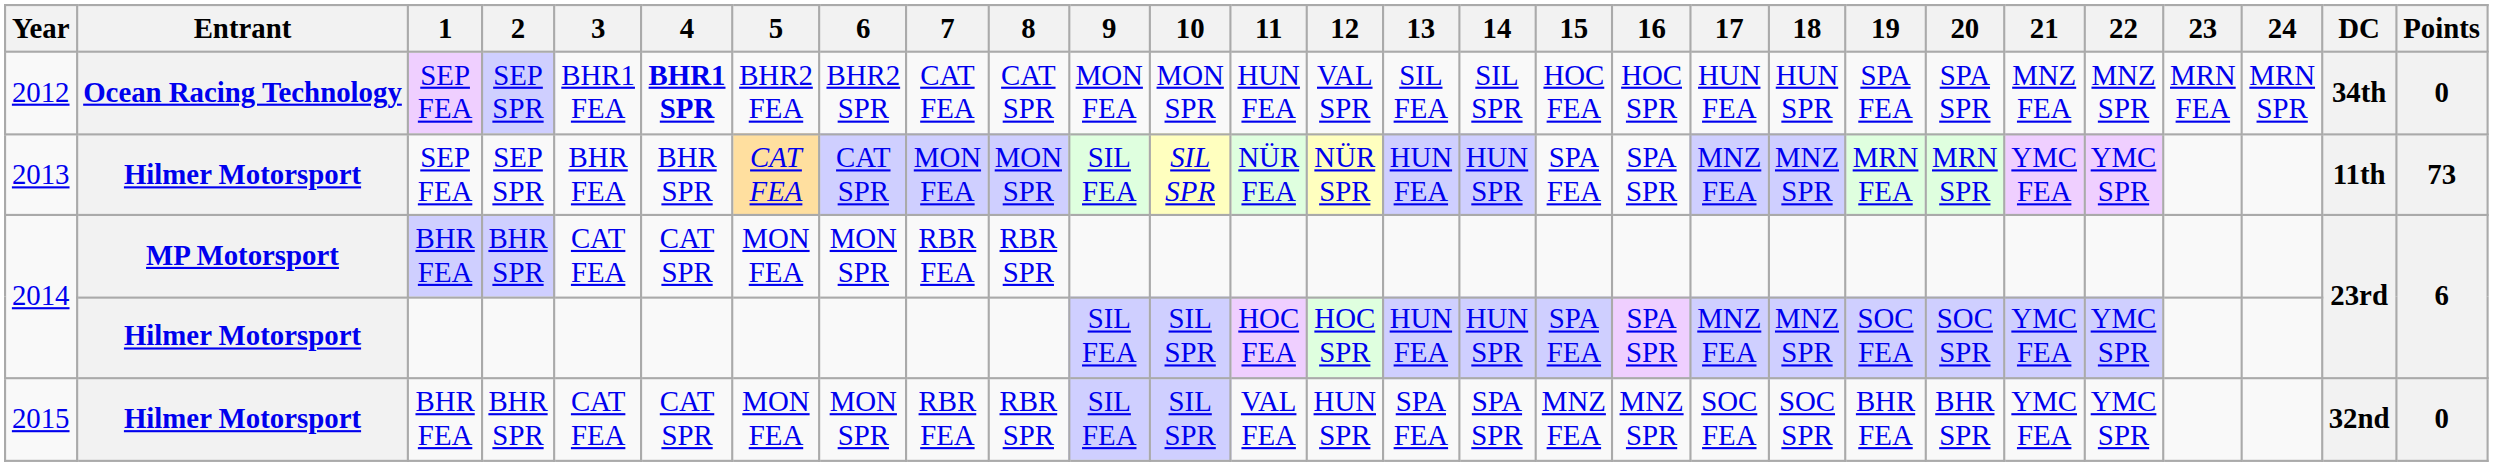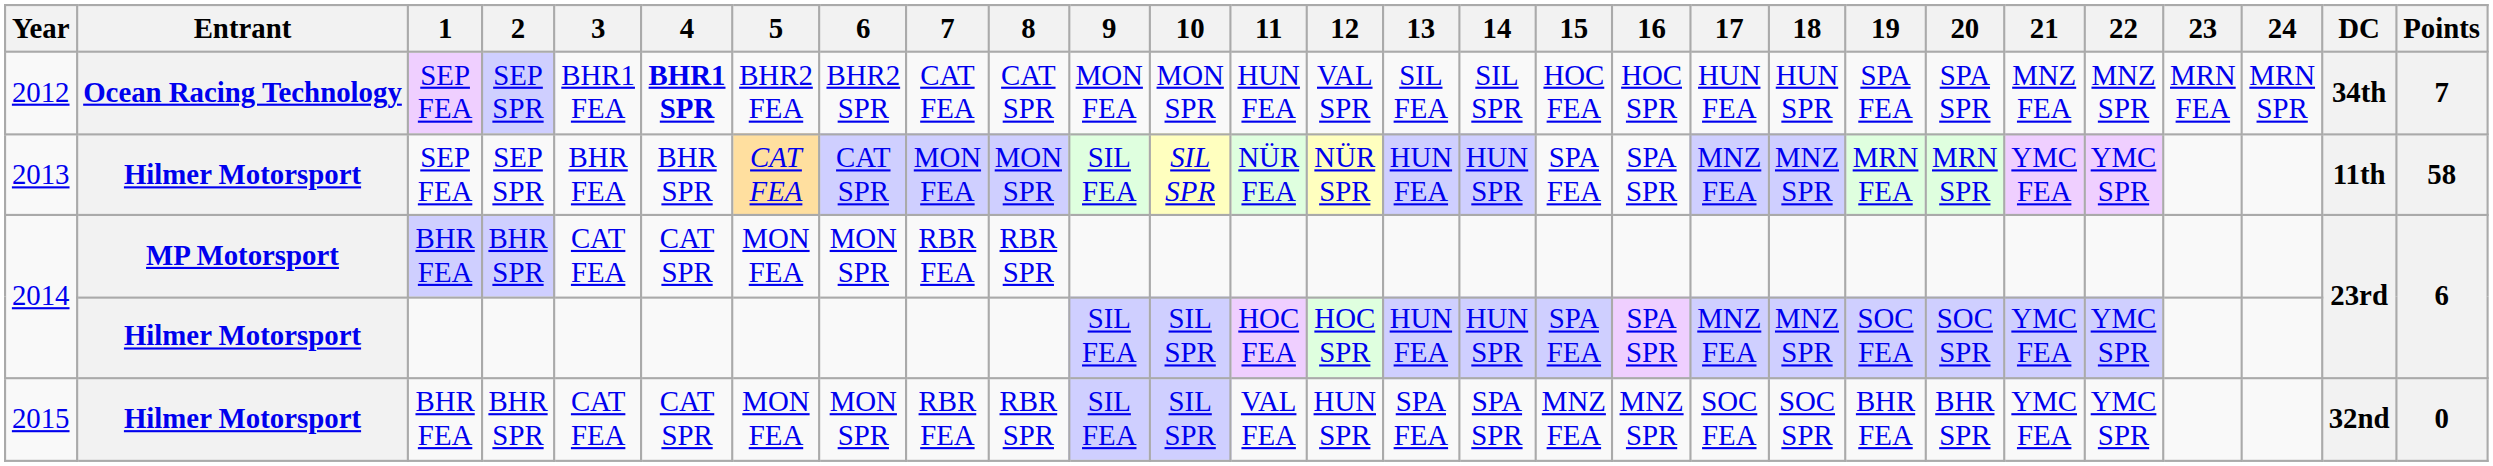 <table class="wikitable" style="text-align:center; font-size:85%">
 <tr>
 <th>Year</th>
 <th>Entrant</th>
 <th>1</th>
 <th>2</th>
 <th>3</th>
 <th>4</th>
 <th>5</th>
 <th>6</th>
 <th>7</th>
 <th>8</th>
 <th>9</th>
 <th>10</th>
 <th>11</th>
 <th>12</th>
 <th>13</th>
 <th>14</th>
 <th>15</th>
 <th>16</th>
 <th>17</th>
 <th>18</th>
 <th>19</th>
 <th>20</th>
 <th>21</th>
 <th>22</th>
 <th>23</th>
 <th>24</th>
 <th>DC</th>
 <th>Points</th>
 </tr>
 <tr>
 <td><a href='#'>2012</a></td>
 <th nowrap><a href='#'>Ocean Racing Technology</a></th>
 <td style="background:#efcfff;"><a href='#'>SEP<br>FEA</a><br></td>
 <td style="background:#cfcfff;"><a href='#'>SEP<br>SPR</a><br></td>
 <td><a href='#'>BHR1<br>FEA</a></td>
 <td><strong><a href='#'>BHR1<br>SPR</a></strong></td>
 <td><a href='#'>BHR2<br>FEA</a></td>
 <td><a href='#'>BHR2<br>SPR</a></td>
 <td><a href='#'>CAT<br>FEA</a></td>
 <td><a href='#'>CAT<br>SPR</a></td>
 <td><a href='#'>MON<br>FEA</a></td>
 <td><a href='#'>MON<br>SPR</a></td>
 <td><a href='#'>HUN<br>FEA</a></td>
 <td><a href='#'>VAL<br>SPR</a></td>
 <td><a href='#'>SIL<br>FEA</a></td>
 <td><a href='#'>SIL<br>SPR</a></td>
 <td><a href='#'>HOC<br>FEA</a></td>
 <td><a href='#'>HOC<br>SPR</a></td>
 <td><a href='#'>HUN<br>FEA</a></td>
 <td><a href='#'>HUN<br>SPR</a></td>
 <td><a href='#'>SPA<br>FEA</a></td>
 <td><a href='#'>SPA<br>SPR</a></td>
 <td><a href='#'>MNZ<br>FEA</a></td>
 <td><a href='#'>MNZ<br>SPR</a></td>
 <td><a href='#'>MRN<br>FEA</a></td>
 <td><a href='#'>MRN<br>SPR</a></td>
 <th>34th</th>
-<th>0</th>
+<th>7</th>
 </tr>
 <tr>
 <td><a href='#'>2013</a></td>
 <th nowrap><a href='#'>Hilmer Motorsport</a></th>
 <td><a href='#'>SEP<br>FEA</a></td>
 <td><a href='#'>SEP<br>SPR</a></td>
 <td><a href='#'>BHR<br>FEA</a></td>
 <td><a href='#'>BHR<br>SPR</a></td>
 <td style="background:#FFDF9F;"><em><a href='#'>CAT<br>FEA</a></em><br></td>
 <td style="background:#CFCFFF;"><a href='#'>CAT<br>SPR</a><br></td>
 <td style="background:#CFCFFF;"><a href='#'>MON<br>FEA</a><br></td>
 <td style="background:#CFCFFF;"><a href='#'>MON<br>SPR</a><br></td>
 <td style="background:#DFFFDF;"><a href='#'>SIL<br>FEA</a><br></td>
 <td style="background:#FFFFBF;"><em><a href='#'>SIL<br>SPR</a></em><br></td>
 <td style="background:#DFFFDF;"><a href='#'>NÜR<br>FEA</a><br></td>
 <td style="background:#FFFFBF;"><a href='#'>NÜR<br>SPR</a><br></td>
 <td style="background:#CFCFFF;"><a href='#'>HUN<br>FEA</a><br></td>
 <td style="background:#CFCFFF;"><a href='#'>HUN<br>SPR</a><br></td>
 <td><a href='#'>SPA<br>FEA</a></td>
 <td><a href='#'>SPA<br>SPR</a></td>
 <td style="background:#CFCFFF;"><a href='#'>MNZ<br>FEA</a><br></td>
 <td style="background:#CFCFFF;"><a href='#'>MNZ<br>SPR</a><br></td>
 <td style="background:#DFFFDF;"><a href='#'>MRN<br>FEA</a><br></td>
 <td style="background:#DFFFDF;"><a href='#'>MRN<br>SPR</a><br></td>
 <td style="background:#efcfff;"><a href='#'>YMC<br>FEA</a><br></td>
 <td style="background:#efcfff;"><a href='#'>YMC<br>SPR</a><br></td>
 <td></td>
 <td></td>
 <th>11th</th>
-<th>73</th>
+<th>58</th>
 </tr>
 <tr>
 <td rowspan=2><a href='#'>2014</a></td>
 <th nowrap><a href='#'>MP Motorsport</a></th>
 <td style="background:#CFCFFF;"><a href='#'>BHR<br>FEA</a><br></td>
 <td style="background:#CFCFFF;"><a href='#'>BHR<br>SPR</a><br></td>
 <td><a href='#'>CAT<br>FEA</a></td>
 <td><a href='#'>CAT<br>SPR</a></td>
 <td><a href='#'>MON<br>FEA</a></td>
 <td><a href='#'>MON<br>SPR</a></td>
 <td><a href='#'>RBR<br>FEA</a></td>
 <td><a href='#'>RBR<br>SPR</a></td>
 <td></td>
 <td></td>
 <td></td>
 <td></td>
 <td></td>
 <td></td>
 <td></td>
 <td></td>
 <td></td>
 <td></td>
 <td></td>
 <td></td>
 <td></td>
 <td></td>
 <td></td>
 <td></td>
 <th rowspan=2>23rd</th>
 <th rowspan=2>6</th>
 </tr>
 <tr>
 <th nowrap><a href='#'>Hilmer Motorsport</a></th>
 <td></td>
 <td></td>
 <td></td>
 <td></td>
 <td></td>
 <td></td>
 <td></td>
 <td></td>
 <td style="background:#CFCFFF;"><a href='#'>SIL<br>FEA</a><br></td>
 <td style="background:#CFCFFF;"><a href='#'>SIL<br>SPR</a><br></td>
 <td style="background:#EFCFFF;"><a href='#'>HOC<br>FEA</a><br></td>
 <td style="background:#DFFFDF;"><a href='#'>HOC<br>SPR</a><br></td>
 <td style="background:#CFCFFF;"><a href='#'>HUN<br>FEA</a><br></td>
 <td style="background:#CFCFFF;"><a href='#'>HUN<br>SPR</a><br></td>
 <td style="background:#CFCFFF;"><a href='#'>SPA<br>FEA</a><br></td>
 <td style="background:#EFCFFF;"><a href='#'>SPA<br>SPR</a><br></td>
 <td style="background:#CFCFFF;"><a href='#'>MNZ<br>FEA</a><br></td>
 <td style="background:#CFCFFF;"><a href='#'>MNZ<br>SPR</a><br></td>
 <td style="background:#CFCFFF;"><a href='#'>SOC<br>FEA</a><br></td>
 <td style="background:#CFCFFF;"><a href='#'>SOC<br>SPR</a><br></td>
 <td style="background:#CFCFFF;"><a href='#'>YMC<br>FEA</a><br></td>
 <td style="background:#CFCFFF;"><a href='#'>YMC<br>SPR</a><br></td>
 <td></td>
 <td></td>
 </tr>
 <tr>
 <td><a href='#'>2015</a></td>
 <th nowrap><a href='#'>Hilmer Motorsport</a></th>
 <td><a href='#'>BHR<br>FEA</a></td>
 <td><a href='#'>BHR<br>SPR</a></td>
 <td><a href='#'>CAT<br>FEA</a></td>
 <td><a href='#'>CAT<br>SPR</a></td>
 <td><a href='#'>MON<br>FEA</a></td>
 <td><a href='#'>MON<br>SPR</a></td>
 <td><a href='#'>RBR<br>FEA</a></td>
 <td><a href='#'>RBR<br>SPR</a></td>
 <td style="background:#CFCFFF;"><a href='#'>SIL<br>FEA</a><br></td>
 <td style="background:#CFCFFF;"><a href='#'>SIL<br>SPR</a><br></td>
 <td><a href='#'>VAL<br>FEA</a></td>
 <td><a href='#'>HUN<br>SPR</a></td>
 <td><a href='#'>SPA<br>FEA</a></td>
 <td><a href='#'>SPA<br>SPR</a></td>
 <td><a href='#'>MNZ<br>FEA</a></td>
 <td><a href='#'>MNZ<br>SPR</a></td>
 <td><a href='#'>SOC<br>FEA</a></td>
 <td><a href='#'>SOC<br>SPR</a></td>
 <td><a href='#'>BHR<br>FEA</a></td>
 <td><a href='#'>BHR<br>SPR</a></td>
 <td><a href='#'>YMC<br>FEA</a></td>
 <td><a href='#'>YMC<br>SPR</a></td>
 <td></td>
 <td></td>
 <th>32nd</th>
 <th>0</th>
 </tr>
 </table>
